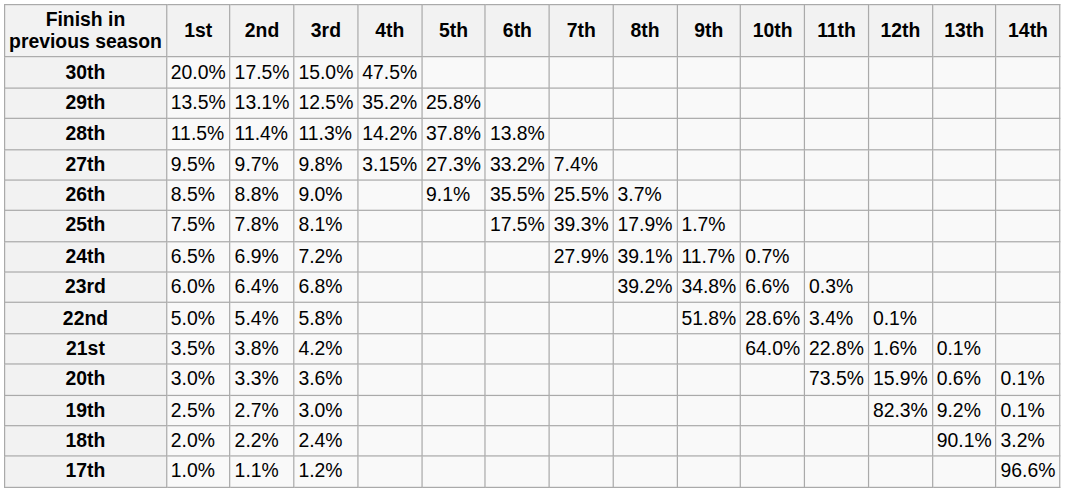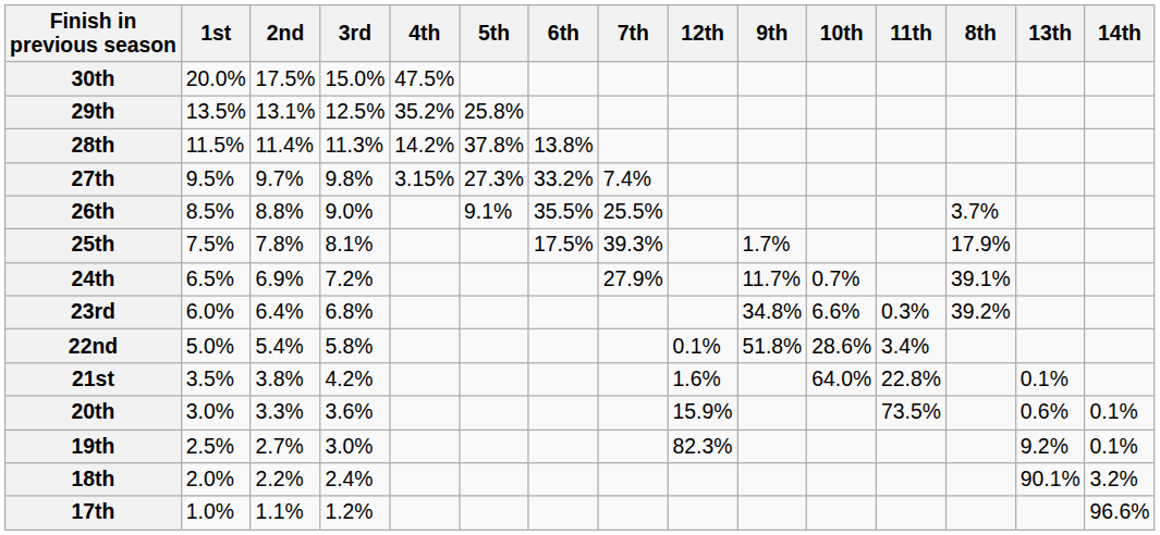 <table class="wikitable">
 <tr>
 <th>Finish in <br> previous season</th>
 <th>1st</th>
 <th>2nd</th>
 <th>3rd</th>
 <th>4th</th>
 <th>5th</th>
 <th>6th</th>
 <th>7th</th>
-<th>8th</th>
+<th>12th</th>
 <th>9th</th>
 <th>10th</th>
 <th>11th</th>
-<th>12th</th>
+<th>8th</th>
 <th>13th</th>
 <th>14th</th>
 </tr>
 <tr>
 <th>30th</th>
 <td>20.0%</td>
 <td>17.5%</td>
 <td>15.0%</td>
 <td>47.5%</td>
 <td></td>
 <td></td>
 <td></td>
 <td></td>
 <td></td>
 <td></td>
 <td></td>
 <td></td>
 <td></td>
 <td></td>
 </tr>
 <tr>
 <th>29th</th>
 <td>13.5%</td>
 <td>13.1%</td>
 <td>12.5%</td>
 <td>35.2%</td>
 <td>25.8%</td>
 <td></td>
 <td></td>
 <td></td>
 <td></td>
 <td></td>
 <td></td>
 <td></td>
 <td></td>
 <td></td>
 </tr>
 <tr>
 <th>28th</th>
 <td>11.5%</td>
 <td>11.4%</td>
 <td>11.3%</td>
 <td>14.2%</td>
 <td>37.8%</td>
 <td>13.8%</td>
 <td></td>
 <td></td>
 <td></td>
 <td></td>
 <td></td>
 <td></td>
 <td></td>
 <td></td>
 </tr>
 <tr>
 <th>27th</th>
 <td>9.5%</td>
 <td>9.7%</td>
 <td>9.8%</td>
 <td>3.15%</td>
 <td>27.3%</td>
 <td>33.2%</td>
 <td>7.4%</td>
 <td></td>
 <td></td>
 <td></td>
 <td></td>
 <td></td>
 <td></td>
 <td></td>
 </tr>
 <tr>
 <th>26th</th>
 <td>8.5%</td>
 <td>8.8%</td>
 <td>9.0%</td>
 <td></td>
 <td>9.1%</td>
 <td>35.5%</td>
 <td>25.5%</td>
-<td>3.7%</td>
 <td></td>
 <td></td>
 <td></td>
 <td></td>
+<td>3.7%</td>
 <td></td>
 <td></td>
 </tr>
 <tr>
 <th>25th</th>
 <td>7.5%</td>
 <td>7.8%</td>
 <td>8.1%</td>
 <td></td>
 <td></td>
 <td>17.5%</td>
 <td>39.3%</td>
-<td>17.9%</td>
+<td></td>
 <td>1.7%</td>
 <td></td>
 <td></td>
-<td></td>
+<td>17.9%</td>
 <td></td>
 <td></td>
 </tr>
 <tr>
 <th>24th</th>
 <td>6.5%</td>
 <td>6.9%</td>
 <td>7.2%</td>
 <td></td>
 <td></td>
 <td></td>
 <td>27.9%</td>
-<td>39.1%</td>
+<td></td>
 <td>11.7%</td>
 <td>0.7%</td>
 <td></td>
-<td></td>
+<td>39.1%</td>
 <td></td>
 <td></td>
 </tr>
 <tr>
 <th>23rd</th>
 <td>6.0%</td>
 <td>6.4%</td>
 <td>6.8%</td>
 <td></td>
 <td></td>
 <td></td>
 <td></td>
-<td>39.2%</td>
+<td></td>
 <td>34.8%</td>
 <td>6.6%</td>
 <td>0.3%</td>
-<td></td>
+<td>39.2%</td>
 <td></td>
 <td></td>
 </tr>
 <tr>
 <th>22nd</th>
 <td>5.0%</td>
 <td>5.4%</td>
 <td>5.8%</td>
 <td></td>
 <td></td>
 <td></td>
 <td></td>
-<td></td>
+<td>0.1%</td>
 <td>51.8%</td>
 <td>28.6%</td>
 <td>3.4%</td>
-<td>0.1%</td>
+<td></td>
 <td></td>
 <td></td>
 </tr>
 <tr>
 <th>21st</th>
 <td>3.5%</td>
 <td>3.8%</td>
 <td>4.2%</td>
 <td></td>
 <td></td>
 <td></td>
 <td></td>
-<td></td>
+<td>1.6%</td>
 <td></td>
 <td>64.0%</td>
 <td>22.8%</td>
-<td>1.6%</td>
+<td></td>
 <td>0.1%</td>
 <td></td>
 </tr>
 <tr>
 <th>20th</th>
 <td>3.0%</td>
 <td>3.3%</td>
 <td>3.6%</td>
 <td></td>
 <td></td>
 <td></td>
 <td></td>
-<td></td>
+<td>15.9%</td>
 <td></td>
 <td></td>
 <td>73.5%</td>
-<td>15.9%</td>
+<td></td>
 <td>0.6%</td>
 <td>0.1%</td>
 </tr>
 <tr>
 <th>19th</th>
 <td>2.5%</td>
 <td>2.7%</td>
 <td>3.0%</td>
 <td></td>
 <td></td>
 <td></td>
 <td></td>
+<td>82.3%</td>
 <td></td>
 <td></td>
 <td></td>
 <td></td>
-<td>82.3%</td>
 <td>9.2%</td>
 <td>0.1%</td>
 </tr>
 <tr>
 <th>18th</th>
 <td>2.0%</td>
 <td>2.2%</td>
 <td>2.4%</td>
 <td></td>
 <td></td>
 <td></td>
 <td></td>
 <td></td>
 <td></td>
 <td></td>
 <td></td>
 <td></td>
 <td>90.1%</td>
 <td>3.2%</td>
 </tr>
 <tr>
 <th>17th</th>
 <td>1.0%</td>
 <td>1.1%</td>
 <td>1.2%</td>
 <td></td>
 <td></td>
 <td></td>
 <td></td>
 <td></td>
 <td></td>
 <td></td>
 <td></td>
 <td></td>
 <td></td>
 <td>96.6%</td>
 </tr>
 </table>
